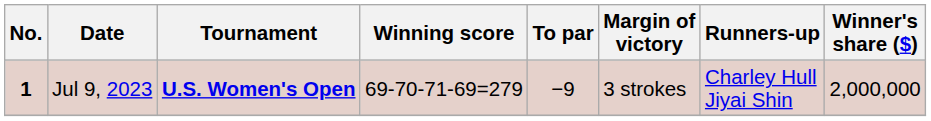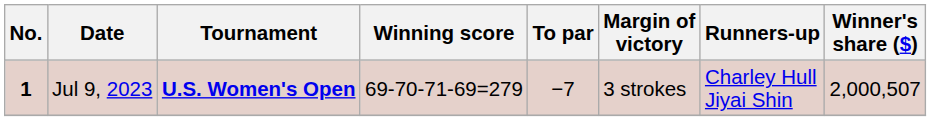 <table class="wikitable" style="font-size:95%;">
 <tr>
 <th>No.</th>
 <th>Date</th>
 <th>Tournament</th>
 <th>Winning score</th>
 <th>To par</th>
 <th>Margin of<br>victory</th>
 <th>Runners-up</th>
 <th>Winner's<br>share (<a href='#'>$</a>)</th>
 </tr>
 <tr style="background:#e5d1cb;">
 <td align=center><strong>1</strong></td>
 <td align=right>Jul 9, <a href='#'>2023</a></td>
 <td><strong><a href='#'>U.S. Women's Open</a></strong></td>
 <td>69-70-71-69=279</td>
-<td align=center>−9</td>
+<td align=center>−7</td>
 <td>3 strokes</td>
 <td> <a href='#'>Charley Hull</a> <br>  <a href='#'>Jiyai Shin</a></td>
-<td>2,000,000</td>
+<td>2,000,507</td>
 </tr>
 <tr>
 </tr>
 </table>
